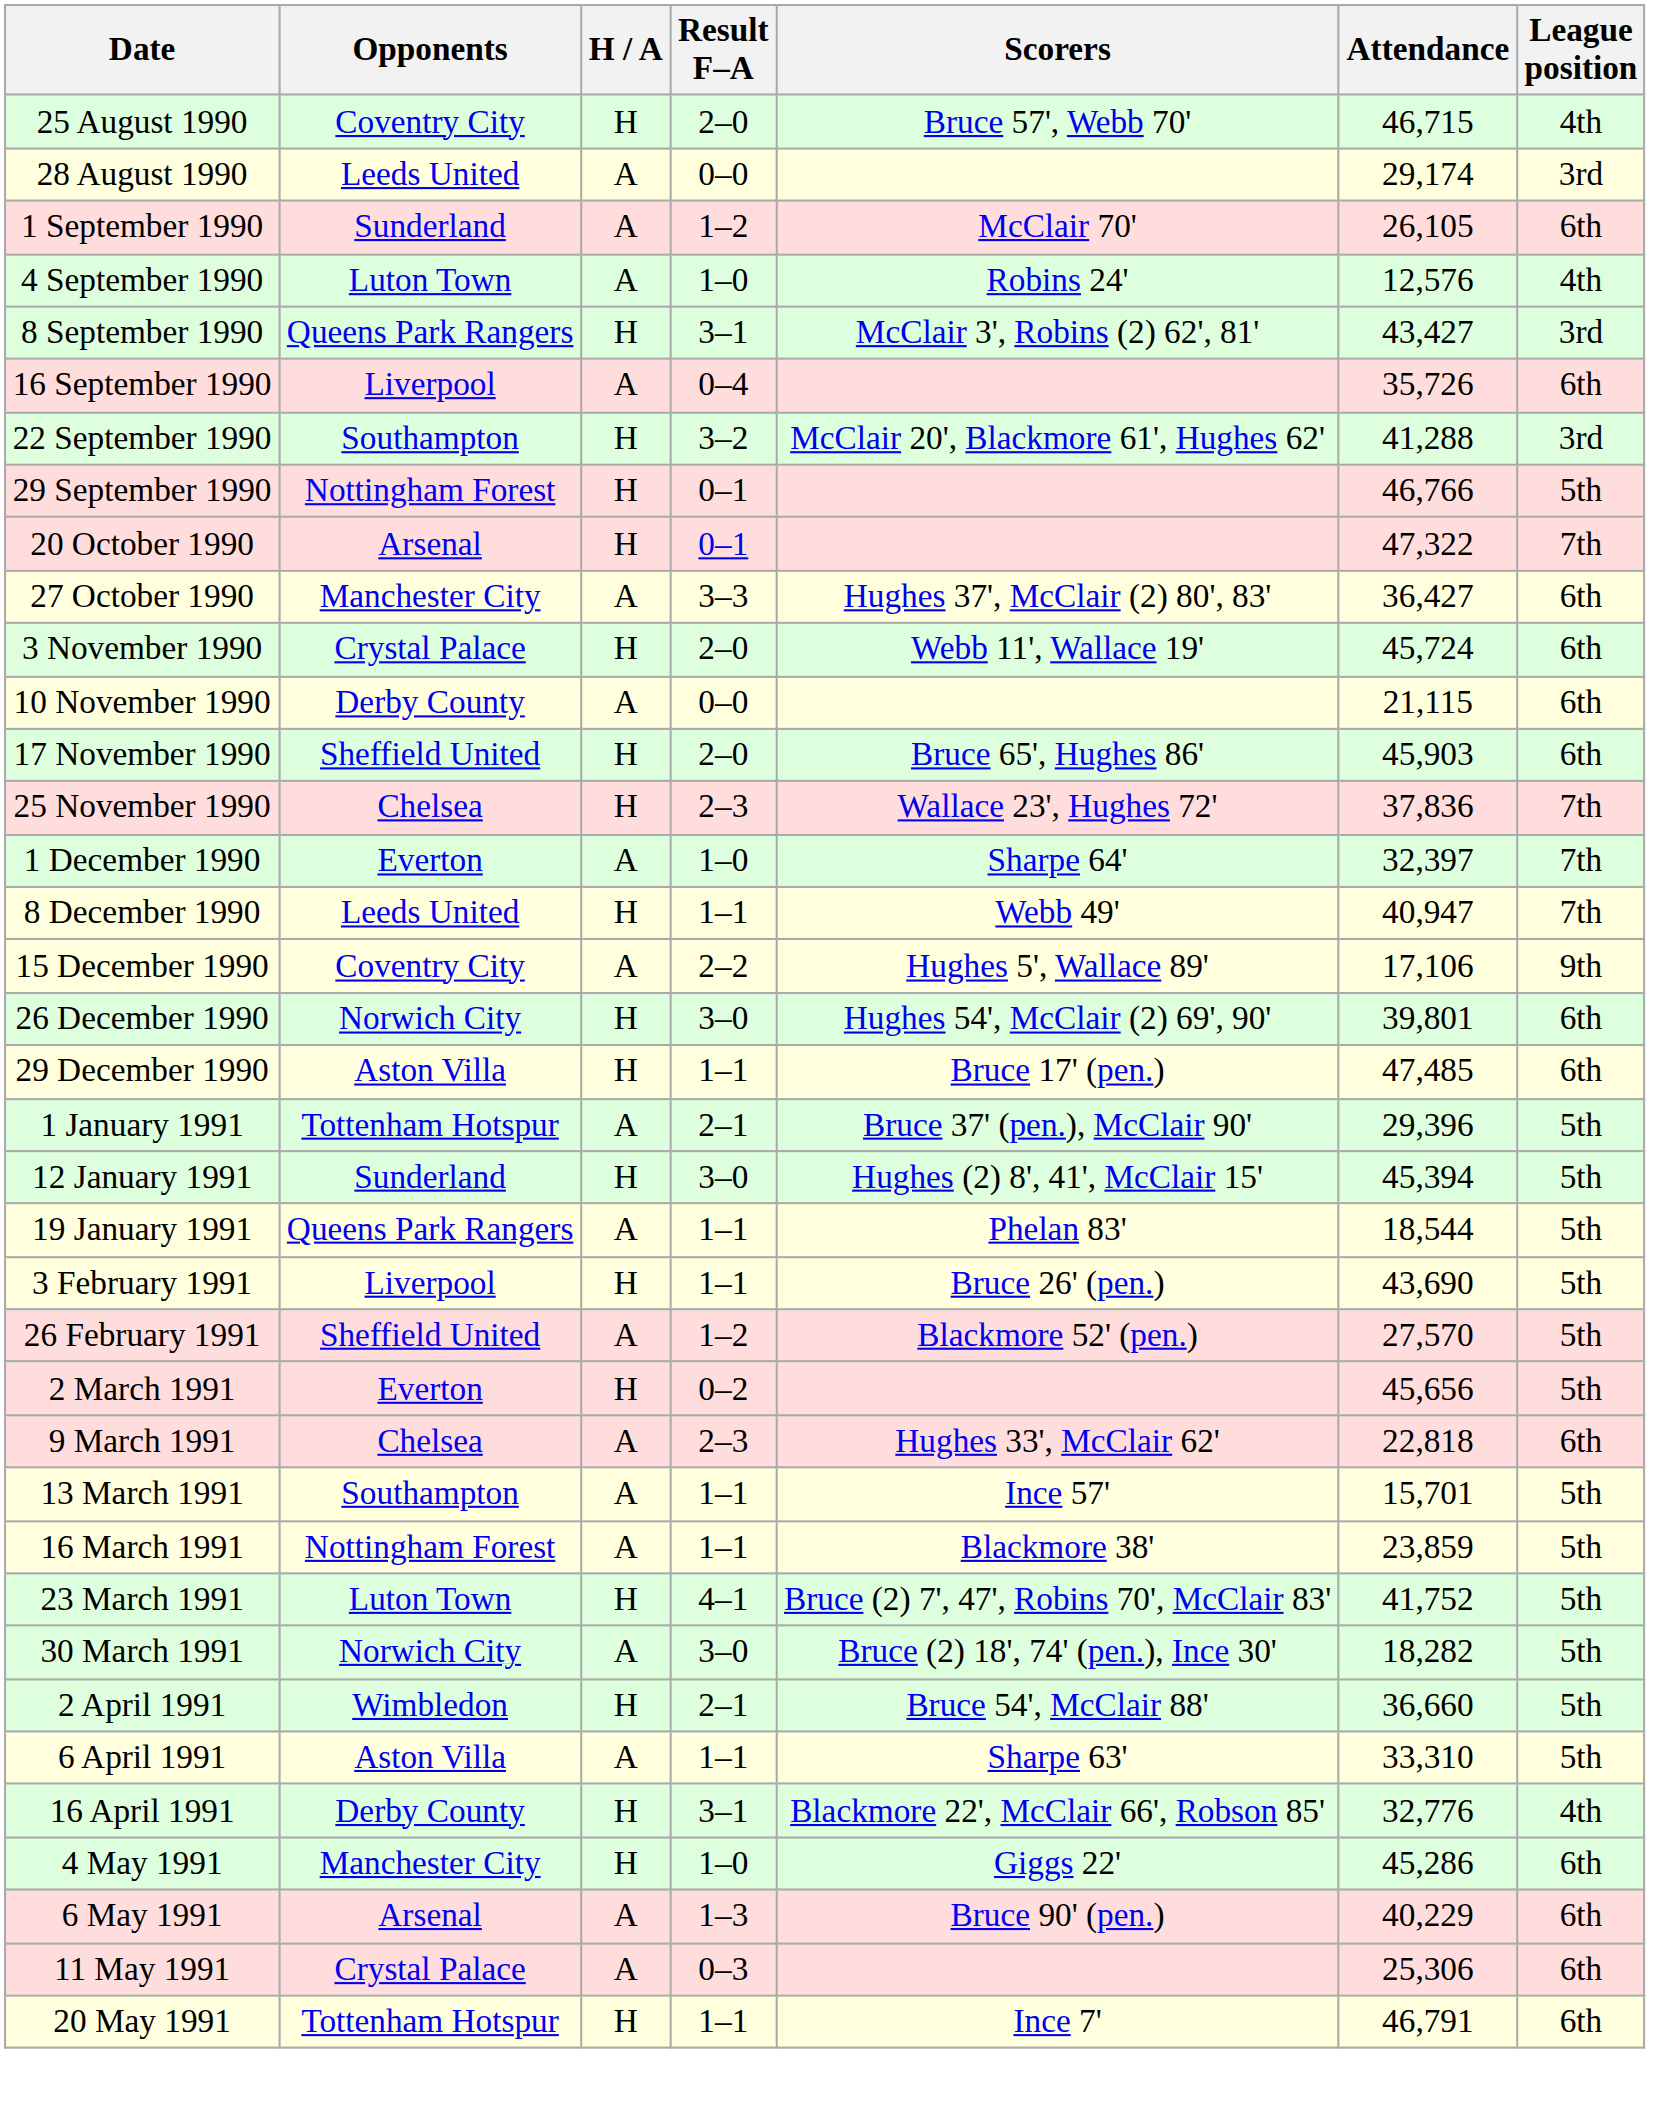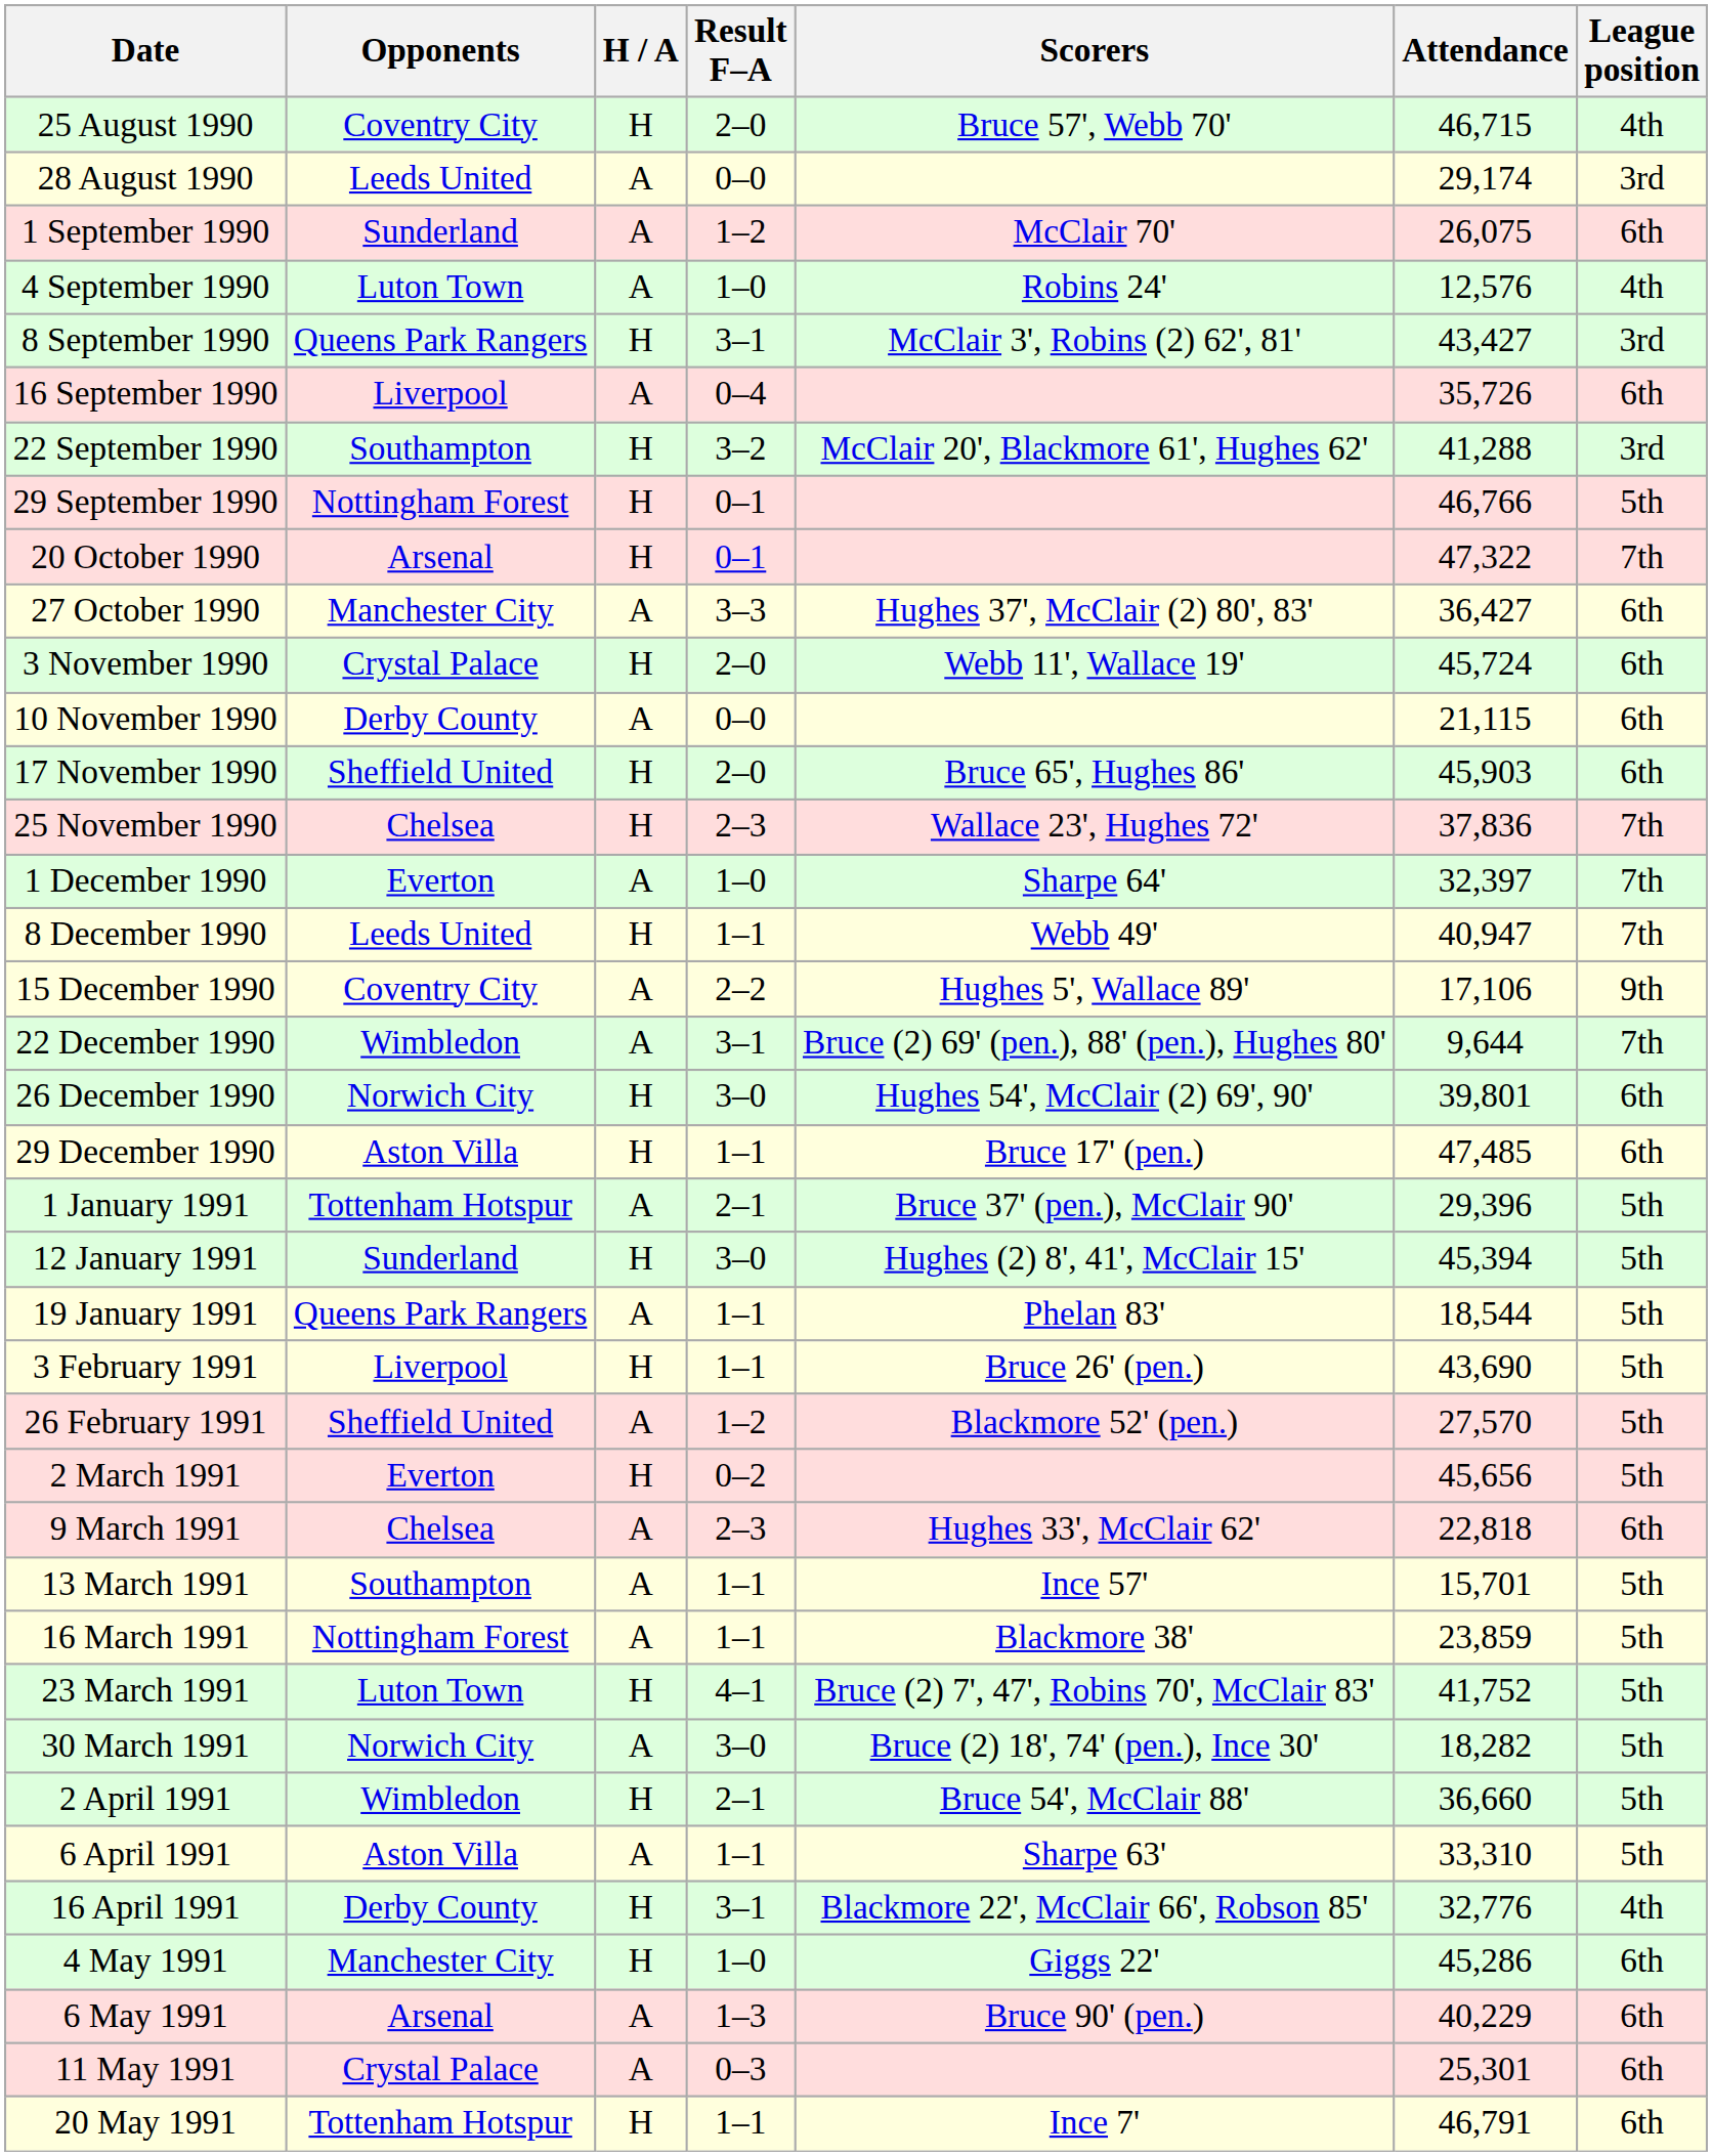 <table class="wikitable" style="text-align:center">
 <tr>
 <th>Date</th>
 <th>Opponents</th>
 <th>H / A</th>
 <th>Result<br>F–A</th>
 <th>Scorers</th>
 <th>Attendance</th>
 <th>League<br>position</th>
 </tr>
 <tr bgcolor="#ddffdd">
 <td>25 August 1990</td>
 <td><a href='#'>Coventry City</a></td>
 <td>H</td>
 <td>2–0</td>
 <td><a href='#'>Bruce</a> 57', <a href='#'>Webb</a> 70'</td>
 <td>46,715</td>
 <td>4th</td>
 </tr>
 <tr bgcolor="#ffffdd">
 <td>28 August 1990</td>
 <td><a href='#'>Leeds United</a></td>
 <td>A</td>
 <td>0–0</td>
 <td></td>
 <td>29,174</td>
 <td>3rd</td>
 </tr>
 <tr bgcolor="#ffdddd">
 <td>1 September 1990</td>
 <td><a href='#'>Sunderland</a></td>
 <td>A</td>
 <td>1–2</td>
 <td><a href='#'>McClair</a> 70'</td>
-<td>26,105</td>
+<td>26,075</td>
 <td>6th</td>
 </tr>
 <tr bgcolor="#ddffdd">
 <td>4 September 1990</td>
 <td><a href='#'>Luton Town</a></td>
 <td>A</td>
 <td>1–0</td>
 <td><a href='#'>Robins</a> 24'</td>
 <td>12,576</td>
 <td>4th</td>
 </tr>
 <tr bgcolor="#ddffdd">
 <td>8 September 1990</td>
 <td><a href='#'>Queens Park Rangers</a></td>
 <td>H</td>
 <td>3–1</td>
 <td><a href='#'>McClair</a> 3', <a href='#'>Robins</a> (2) 62', 81'</td>
 <td>43,427</td>
 <td>3rd</td>
 </tr>
 <tr bgcolor="#ffdddd">
 <td>16 September 1990</td>
 <td><a href='#'>Liverpool</a></td>
 <td>A</td>
 <td>0–4</td>
 <td></td>
 <td>35,726</td>
 <td>6th</td>
 </tr>
 <tr bgcolor="#ddffdd">
 <td>22 September 1990</td>
 <td><a href='#'>Southampton</a></td>
 <td>H</td>
 <td>3–2</td>
 <td><a href='#'>McClair</a> 20', <a href='#'>Blackmore</a> 61', <a href='#'>Hughes</a> 62'</td>
 <td>41,288</td>
 <td>3rd</td>
 </tr>
 <tr bgcolor="#ffdddd">
 <td>29 September 1990</td>
 <td><a href='#'>Nottingham Forest</a></td>
 <td>H</td>
 <td>0–1</td>
 <td></td>
 <td>46,766</td>
 <td>5th</td>
 </tr>
 <tr bgcolor="#ffdddd">
 <td>20 October 1990</td>
 <td><a href='#'>Arsenal</a></td>
 <td>H</td>
 <td><a href='#'>0–1</a></td>
 <td></td>
 <td>47,322</td>
 <td>7th</td>
 </tr>
 <tr bgcolor="#ffffdd">
 <td>27 October 1990</td>
 <td><a href='#'>Manchester City</a></td>
 <td>A</td>
 <td>3–3</td>
 <td><a href='#'>Hughes</a> 37', <a href='#'>McClair</a> (2) 80', 83'</td>
 <td>36,427</td>
 <td>6th</td>
 </tr>
 <tr bgcolor="#ddffdd">
 <td>3 November 1990</td>
 <td><a href='#'>Crystal Palace</a></td>
 <td>H</td>
 <td>2–0</td>
 <td><a href='#'>Webb</a> 11', <a href='#'>Wallace</a> 19'</td>
 <td>45,724</td>
 <td>6th</td>
 </tr>
 <tr bgcolor="#ffffdd">
 <td>10 November 1990</td>
 <td><a href='#'>Derby County</a></td>
 <td>A</td>
 <td>0–0</td>
 <td></td>
 <td>21,115</td>
 <td>6th</td>
 </tr>
 <tr bgcolor="#ddffdd">
 <td>17 November 1990</td>
 <td><a href='#'>Sheffield United</a></td>
 <td>H</td>
 <td>2–0</td>
 <td><a href='#'>Bruce</a> 65', <a href='#'>Hughes</a> 86'</td>
 <td>45,903</td>
 <td>6th</td>
 </tr>
 <tr bgcolor="#ffdddd">
 <td>25 November 1990</td>
 <td><a href='#'>Chelsea</a></td>
 <td>H</td>
 <td>2–3</td>
 <td><a href='#'>Wallace</a> 23', <a href='#'>Hughes</a> 72'</td>
 <td>37,836</td>
 <td>7th</td>
 </tr>
 <tr bgcolor="#ddffdd">
 <td>1 December 1990</td>
 <td><a href='#'>Everton</a></td>
 <td>A</td>
 <td>1–0</td>
 <td><a href='#'>Sharpe</a> 64'</td>
 <td>32,397</td>
 <td>7th</td>
 </tr>
 <tr bgcolor="#ffffdd">
 <td>8 December 1990</td>
 <td><a href='#'>Leeds United</a></td>
 <td>H</td>
 <td>1–1</td>
 <td><a href='#'>Webb</a> 49'</td>
 <td>40,947</td>
 <td>7th</td>
 </tr>
 <tr bgcolor="#ffffdd">
 <td>15 December 1990</td>
 <td><a href='#'>Coventry City</a></td>
 <td>A</td>
 <td>2–2</td>
 <td><a href='#'>Hughes</a> 5', <a href='#'>Wallace</a> 89'</td>
 <td>17,106</td>
 <td>9th</td>
+</tr>
+<tr bgcolor="#ddffdd">
+<td>22 December 1990</td>
+<td><a href='#'>Wimbledon</a></td>
+<td>A</td>
+<td>3–1</td>
+<td><a href='#'>Bruce</a> (2) 69' (<a href='#'>pen.</a>), 88' (<a href='#'>pen.</a>), <a href='#'>Hughes</a> 80'</td>
+<td>9,644</td>
+<td>7th</td>
 </tr>
 <tr bgcolor="#ddffdd">
 <td>26 December 1990</td>
 <td><a href='#'>Norwich City</a></td>
 <td>H</td>
 <td>3–0</td>
 <td><a href='#'>Hughes</a> 54', <a href='#'>McClair</a> (2) 69', 90'</td>
 <td>39,801</td>
 <td>6th</td>
 </tr>
 <tr bgcolor="#ffffdd">
 <td>29 December 1990</td>
 <td><a href='#'>Aston Villa</a></td>
 <td>H</td>
 <td>1–1</td>
 <td><a href='#'>Bruce</a> 17' (<a href='#'>pen.</a>)</td>
 <td>47,485</td>
 <td>6th</td>
 </tr>
 <tr bgcolor="#ddffdd">
 <td>1 January 1991</td>
 <td><a href='#'>Tottenham Hotspur</a></td>
 <td>A</td>
 <td>2–1</td>
 <td><a href='#'>Bruce</a> 37' (<a href='#'>pen.</a>), <a href='#'>McClair</a> 90'</td>
 <td>29,396</td>
 <td>5th</td>
 </tr>
 <tr bgcolor="#ddffdd">
 <td>12 January 1991</td>
 <td><a href='#'>Sunderland</a></td>
 <td>H</td>
 <td>3–0</td>
 <td><a href='#'>Hughes</a> (2) 8', 41', <a href='#'>McClair</a> 15'</td>
 <td>45,394</td>
 <td>5th</td>
 </tr>
 <tr bgcolor="#ffffdd">
 <td>19 January 1991</td>
 <td><a href='#'>Queens Park Rangers</a></td>
 <td>A</td>
 <td>1–1</td>
 <td><a href='#'>Phelan</a> 83'</td>
 <td>18,544</td>
 <td>5th</td>
 </tr>
 <tr bgcolor="#ffffdd">
 <td>3 February 1991</td>
 <td><a href='#'>Liverpool</a></td>
 <td>H</td>
 <td>1–1</td>
 <td><a href='#'>Bruce</a> 26' (<a href='#'>pen.</a>)</td>
 <td>43,690</td>
 <td>5th</td>
 </tr>
 <tr bgcolor="#ffdddd">
 <td>26 February 1991</td>
 <td><a href='#'>Sheffield United</a></td>
 <td>A</td>
 <td>1–2</td>
 <td><a href='#'>Blackmore</a> 52' (<a href='#'>pen.</a>)</td>
 <td>27,570</td>
 <td>5th</td>
 </tr>
 <tr bgcolor="#ffdddd">
 <td>2 March 1991</td>
 <td><a href='#'>Everton</a></td>
 <td>H</td>
 <td>0–2</td>
 <td></td>
 <td>45,656</td>
 <td>5th</td>
 </tr>
 <tr bgcolor="#ffdddd">
 <td>9 March 1991</td>
 <td><a href='#'>Chelsea</a></td>
 <td>A</td>
 <td>2–3</td>
 <td><a href='#'>Hughes</a> 33', <a href='#'>McClair</a> 62'</td>
 <td>22,818</td>
 <td>6th</td>
 </tr>
 <tr bgcolor="#ffffdd">
 <td>13 March 1991</td>
 <td><a href='#'>Southampton</a></td>
 <td>A</td>
 <td>1–1</td>
 <td><a href='#'>Ince</a> 57'</td>
 <td>15,701</td>
 <td>5th</td>
 </tr>
 <tr bgcolor="#ffffdd">
 <td>16 March 1991</td>
 <td><a href='#'>Nottingham Forest</a></td>
 <td>A</td>
 <td>1–1</td>
 <td><a href='#'>Blackmore</a> 38'</td>
 <td>23,859</td>
 <td>5th</td>
 </tr>
 <tr bgcolor="#ddffdd">
 <td>23 March 1991</td>
 <td><a href='#'>Luton Town</a></td>
 <td>H</td>
 <td>4–1</td>
 <td><a href='#'>Bruce</a> (2) 7', 47', <a href='#'>Robins</a> 70', <a href='#'>McClair</a> 83'</td>
 <td>41,752</td>
 <td>5th</td>
 </tr>
 <tr bgcolor="#ddffdd">
 <td>30 March 1991</td>
 <td><a href='#'>Norwich City</a></td>
 <td>A</td>
 <td>3–0</td>
 <td><a href='#'>Bruce</a> (2) 18', 74' (<a href='#'>pen.</a>), <a href='#'>Ince</a> 30'</td>
 <td>18,282</td>
 <td>5th</td>
 </tr>
 <tr bgcolor="#ddffdd">
 <td>2 April 1991</td>
 <td><a href='#'>Wimbledon</a></td>
 <td>H</td>
 <td>2–1</td>
 <td><a href='#'>Bruce</a> 54', <a href='#'>McClair</a> 88'</td>
 <td>36,660</td>
 <td>5th</td>
 </tr>
 <tr bgcolor="#ffffdd">
 <td>6 April 1991</td>
 <td><a href='#'>Aston Villa</a></td>
 <td>A</td>
 <td>1–1</td>
 <td><a href='#'>Sharpe</a> 63'</td>
 <td>33,310</td>
 <td>5th</td>
 </tr>
 <tr bgcolor="#ddffdd">
 <td>16 April 1991</td>
 <td><a href='#'>Derby County</a></td>
 <td>H</td>
 <td>3–1</td>
 <td><a href='#'>Blackmore</a> 22', <a href='#'>McClair</a> 66', <a href='#'>Robson</a> 85'</td>
 <td>32,776</td>
 <td>4th</td>
 </tr>
 <tr bgcolor="#ddffdd">
 <td>4 May 1991</td>
 <td><a href='#'>Manchester City</a></td>
 <td>H</td>
 <td>1–0</td>
 <td><a href='#'>Giggs</a> 22'</td>
 <td>45,286</td>
 <td>6th</td>
 </tr>
 <tr bgcolor="#ffdddd">
 <td>6 May 1991</td>
 <td><a href='#'>Arsenal</a></td>
 <td>A</td>
 <td>1–3</td>
 <td><a href='#'>Bruce</a> 90' (<a href='#'>pen.</a>)</td>
 <td>40,229</td>
 <td>6th</td>
 </tr>
 <tr bgcolor="#ffdddd">
 <td>11 May 1991</td>
 <td><a href='#'>Crystal Palace</a></td>
 <td>A</td>
 <td>0–3</td>
 <td></td>
-<td>25,306</td>
+<td>25,301</td>
 <td>6th</td>
 </tr>
 <tr bgcolor="#ffffdd">
 <td>20 May 1991</td>
 <td><a href='#'>Tottenham Hotspur</a></td>
 <td>H</td>
 <td>1–1</td>
 <td><a href='#'>Ince</a> 7'</td>
 <td>46,791</td>
 <td>6th</td>
 </tr>
 </table>
